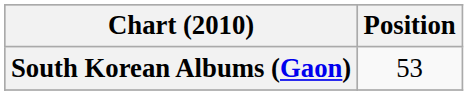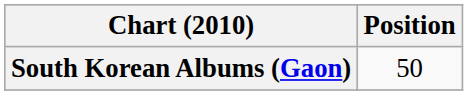 <table class="wikitable plainrowheaders" style="text-align:center">
 <tr>
 <th scope="col">Chart (2010)</th>
 <th scope="col">Position</th>
 </tr>
 <tr>
 <th scope="row">South Korean Albums (<a href='#'>Gaon</a>)</th>
-<td>53</td>
+<td>50</td>
 </tr>
 </table>
